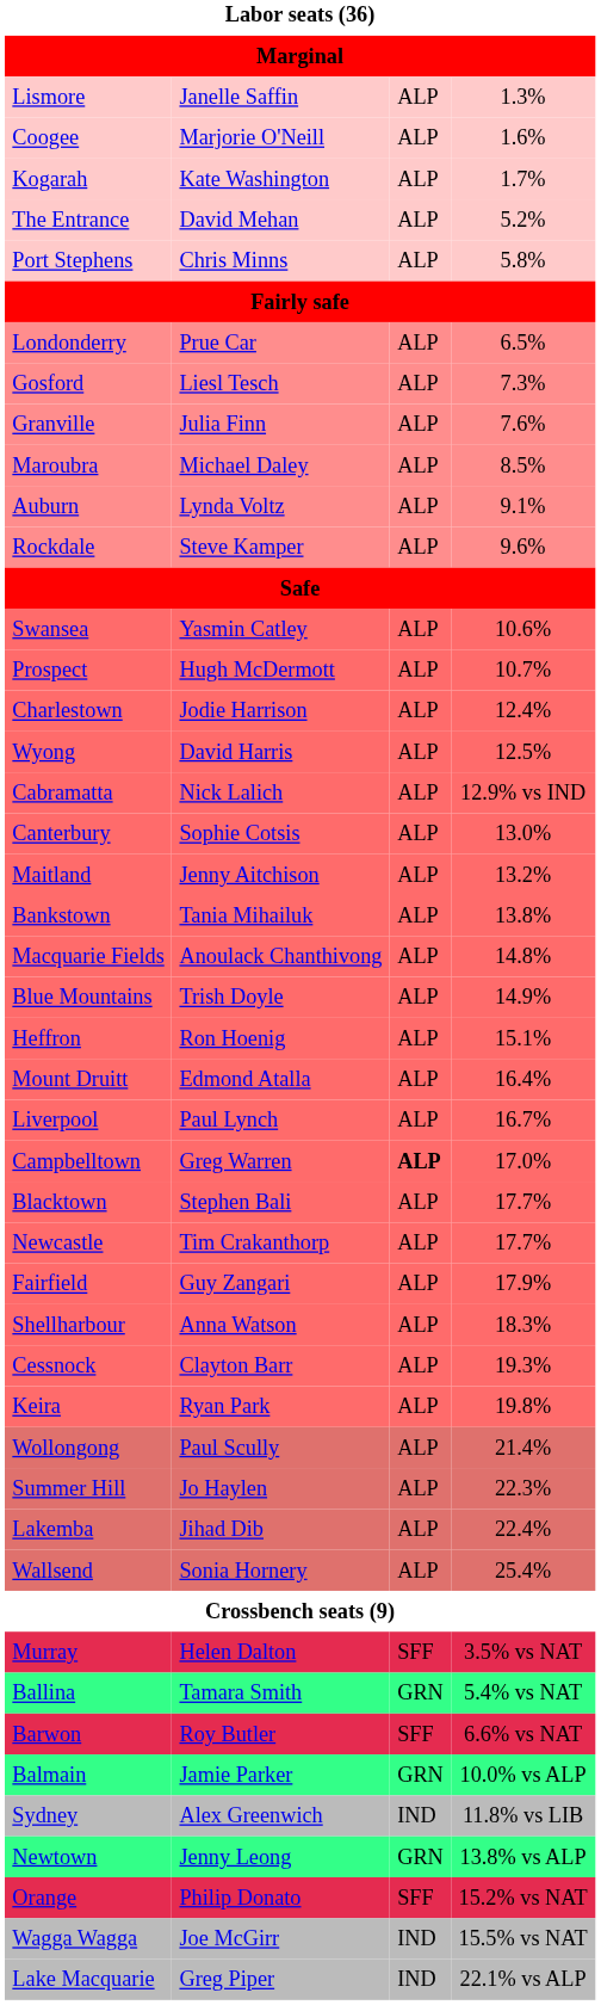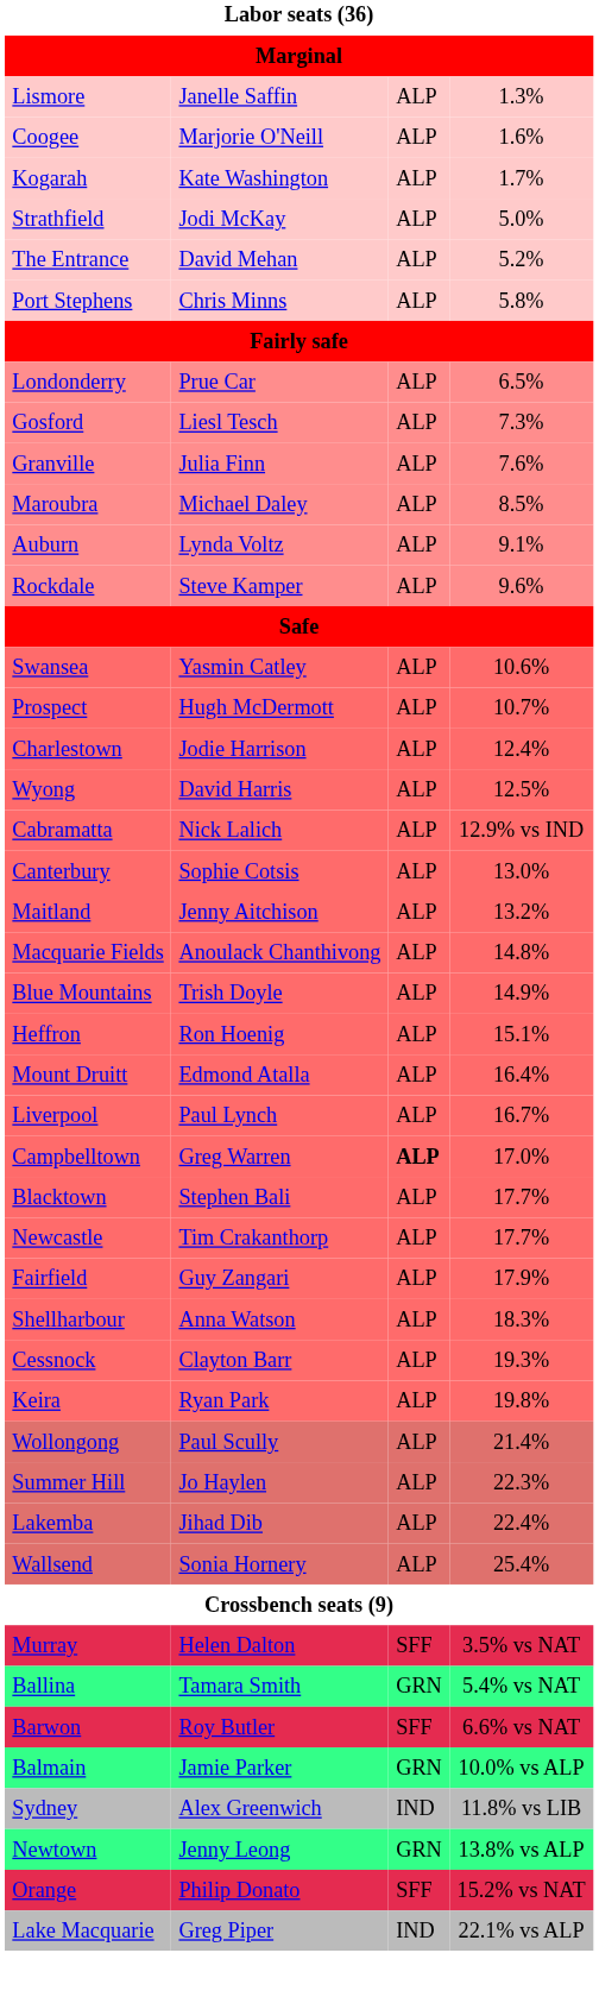 <table class="toccolours" cellpadding="5" cellspacing="0" style="float:left; margin-right:.5em; margin-top:.4em; font-size:90%;">
 <tr>
 <td COLSPAN=4 align="center"><strong>Labor seats (36)</strong></td>
 </tr>
 <tr>
 <td COLSPAN=4 align="center" bgcolor="red"><span><strong>Marginal</strong></span></td>
 </tr>
 <tr>
 <td align="left" bgcolor="FFCACA"><a href='#'>Lismore</a></td>
 <td align="left" bgcolor="FFCACA"><a href='#'>Janelle Saffin</a></td>
 <td align="left" bgcolor="FFCACA">ALP</td>
 <td align="center" bgcolor="FFCACA">1.3%</td>
 </tr>
 <tr>
 <td align="left" bgcolor="FFCACA"><a href='#'>Coogee</a></td>
 <td align="left" bgcolor="FFCACA"><a href='#'>Marjorie O'Neill</a></td>
 <td align="left" bgcolor="FFCACA">ALP</td>
 <td align="center" bgcolor="FFCACA">1.6%</td>
 </tr>
 <tr>
 <td align="left" bgcolor="FFCACA"><a href='#'>Kogarah</a></td>
 <td align="left" bgcolor="FFCACA"><a href='#'>Kate Washington</a></td>
 <td align="left" bgcolor="FFCACA">ALP</td>
 <td align="center" bgcolor="FFCACA">1.7%</td>
+</tr>
+<tr>
+<td align="left" bgcolor="FFCACA"><a href='#'>Strathfield</a></td>
+<td align="left" bgcolor="FFCACA"><a href='#'>Jodi McKay</a></td>
+<td align="left" bgcolor="FFCACA">ALP</td>
+<td align="center" bgcolor="FFCACA">5.0%</td>
 </tr>
 <tr>
 <td align="left" bgcolor="FFCACA"><a href='#'>The Entrance</a></td>
 <td align="left" bgcolor="FFCACA"><a href='#'>David Mehan</a></td>
 <td align="left" bgcolor="FFCACA">ALP</td>
 <td align="center" bgcolor="FFCACA">5.2%</td>
 </tr>
 <tr>
 <td align="left" bgcolor="FFCACA"><a href='#'>Port Stephens</a></td>
 <td align="left" bgcolor="FFCACA"><a href='#'>Chris Minns</a></td>
 <td align="left" bgcolor="FFCACA">ALP</td>
 <td align="center" bgcolor="FFCACA">5.8%</td>
 </tr>
 <tr>
 <td COLSPAN=4 align="center" bgcolor="red"><span><strong>Fairly safe</strong></span></td>
 </tr>
 <tr>
 <td align="left" bgcolor="FF8D8D"><a href='#'>Londonderry</a></td>
 <td align="left" bgcolor="FF8D8D"><a href='#'>Prue Car</a></td>
 <td align="left" bgcolor="FF8D8D">ALP</td>
 <td align="center" bgcolor="FF8D8D">6.5%</td>
 </tr>
 <tr>
 <td align="left" bgcolor="FF8D8D"><a href='#'>Gosford</a></td>
 <td align="left" bgcolor="FF8D8D"><a href='#'>Liesl Tesch</a></td>
 <td align="left" bgcolor="FF8D8D">ALP</td>
 <td align="center" bgcolor="FF8D8D">7.3%</td>
 </tr>
 <tr>
 <td align="left" bgcolor="FF8D8D"><a href='#'>Granville</a></td>
 <td align="left" bgcolor="FF8D8D"><a href='#'>Julia Finn</a></td>
 <td align="left" bgcolor="FF8D8D">ALP</td>
 <td align="center" bgcolor="FF8D8D">7.6%</td>
 </tr>
 <tr>
 <td align="left" bgcolor="FF8D8D"><a href='#'>Maroubra</a></td>
 <td align="left" bgcolor="FF8D8D"><a href='#'>Michael Daley</a></td>
 <td align="left" bgcolor="FF8D8D">ALP</td>
 <td align="center" bgcolor="FF8D8D">8.5%</td>
 </tr>
 <tr>
 <td align="left" bgcolor="FF8D8D"><a href='#'>Auburn</a></td>
 <td align="left" bgcolor="FF8D8D"><a href='#'>Lynda Voltz</a></td>
 <td align="left" bgcolor="FF8D8D">ALP</td>
 <td align="center" bgcolor="FF8D8D">9.1%</td>
 </tr>
 <tr>
 <td align="left" bgcolor="FF8D8D"><a href='#'>Rockdale</a></td>
 <td align="left" bgcolor="FF8D8D"><a href='#'>Steve Kamper</a></td>
 <td align="left" bgcolor="FF8D8D">ALP</td>
 <td align="center" bgcolor="FF8D8D">9.6%</td>
 </tr>
 <tr>
 <td COLSPAN=4 align="center" bgcolor="red"><span><strong>Safe</strong></span></td>
 </tr>
 <tr>
 <td align="left" bgcolor="FF6B6B"><a href='#'>Swansea</a></td>
 <td align="left" bgcolor="FF6B6B"><a href='#'>Yasmin Catley</a></td>
 <td align="left" bgcolor="FF6B6B">ALP</td>
 <td align="center" bgcolor="FF6B6B">10.6%</td>
 </tr>
 <tr>
 <td align="left" bgcolor="FF6B6B"><a href='#'>Prospect</a></td>
 <td align="left" bgcolor="FF6B6B"><a href='#'>Hugh McDermott</a></td>
 <td align="left" bgcolor="FF6B6B">ALP</td>
 <td align="center" bgcolor="FF6B6B">10.7%</td>
 </tr>
 <tr>
 <td align="left" bgcolor="FF6B6B"><a href='#'>Charlestown</a></td>
 <td align="left" bgcolor="FF6B6B"><a href='#'>Jodie Harrison</a></td>
 <td align="left" bgcolor="FF6B6B">ALP</td>
 <td align="center" bgcolor="FF6B6B">12.4%</td>
 </tr>
 <tr>
 <td align="left" bgcolor="FF6B6B"><a href='#'>Wyong</a></td>
 <td align="left" bgcolor="FF6B6B"><a href='#'>David Harris</a></td>
 <td align="left" bgcolor="FF6B6B">ALP</td>
 <td align="center" bgcolor="FF6B6B">12.5%</td>
 </tr>
 <tr>
 <td align="left" bgcolor="FF6B6B"><a href='#'>Cabramatta</a></td>
 <td align="left" bgcolor="FF6B6B"><a href='#'>Nick Lalich</a></td>
 <td align="left" bgcolor="FF6B6B">ALP</td>
 <td align="center" bgcolor="FF6B6B">12.9% vs IND</td>
 </tr>
 <tr>
 <td align="left" bgcolor="FF6B6B"><a href='#'>Canterbury</a></td>
 <td align="left" bgcolor="FF6B6B"><a href='#'>Sophie Cotsis</a></td>
 <td align="left" bgcolor="FF6B6B">ALP</td>
 <td align="center" bgcolor="FF6B6B">13.0%</td>
 </tr>
 <tr>
 <td align="left" bgcolor="FF6B6B"><a href='#'>Maitland</a></td>
 <td align="left" bgcolor="FF6B6B"><a href='#'>Jenny Aitchison</a></td>
 <td align="left" bgcolor="FF6B6B">ALP</td>
 <td align="center" bgcolor="FF6B6B">13.2%</td>
-</tr>
-<tr>
-<td align="left" bgcolor="FF6B6B"><a href='#'>Bankstown</a></td>
-<td align="left" bgcolor="FF6B6B"><a href='#'>Tania Mihailuk</a></td>
-<td align="left" bgcolor="FF6B6B">ALP</td>
-<td align="center" bgcolor="FF6B6B">13.8%</td>
 </tr>
 <tr>
 <td align="left" bgcolor="FF6B6B"><a href='#'>Macquarie Fields</a></td>
 <td align="left" bgcolor="FF6B6B"><a href='#'>Anoulack Chanthivong</a></td>
 <td align="left" bgcolor="FF6B6B">ALP</td>
 <td align="center" bgcolor="FF6B6B">14.8%</td>
 </tr>
 <tr>
 <td align="left" bgcolor="FF6B6B"><a href='#'>Blue Mountains</a></td>
 <td align="left" bgcolor="FF6B6B"><a href='#'>Trish Doyle</a></td>
 <td align="left" bgcolor="FF6B6B">ALP</td>
 <td align="center" bgcolor="FF6B6B">14.9%</td>
 </tr>
 <tr>
 <td align="left" bgcolor="FF6B6B"><a href='#'>Heffron</a></td>
 <td align="left" bgcolor="FF6B6B"><a href='#'>Ron Hoenig</a></td>
 <td align="left" bgcolor="FF6B6B">ALP</td>
 <td align="center" bgcolor="FF6B6B">15.1%</td>
 </tr>
 <tr>
 <td align="left" bgcolor="FF6B6B"><a href='#'>Mount Druitt</a></td>
 <td align="left" bgcolor="FF6B6B"><a href='#'>Edmond Atalla</a></td>
 <td align="left" bgcolor="FF6B6B">ALP</td>
 <td align="center" bgcolor="FF6B6B">16.4%</td>
 </tr>
 <tr>
 <td align="left" bgcolor="FF6B6B"><a href='#'>Liverpool</a></td>
 <td align="left" bgcolor="FF6B6B"><a href='#'>Paul Lynch</a></td>
 <td align="left" bgcolor="FF6B6B">ALP</td>
 <td align="center" bgcolor="FF6B6B">16.7%</td>
 </tr>
 <tr>
 <td align="left" bgcolor="FF6B6B"><a href='#'>Campbelltown</a></td>
 <td align="left" bgcolor="FF6B6B"><a href='#'>Greg Warren</a></td>
 <td align="left" bgcolor="FF6B6B"><strong>ALP</strong></td>
 <td align="center" bgcolor="FF6B6B">17.0%</td>
 </tr>
 <tr>
 <td align="left" bgcolor="FF6B6B"><a href='#'>Blacktown</a></td>
 <td align="left" bgcolor="FF6B6B"><a href='#'>Stephen Bali</a></td>
 <td align="left" bgcolor="FF6B6B">ALP</td>
 <td align="center" bgcolor="FF6B6B">17.7%</td>
 </tr>
 <tr>
 <td align="left" bgcolor="FF6B6B"><a href='#'>Newcastle</a></td>
 <td align="left" bgcolor="FF6B6B"><a href='#'>Tim Crakanthorp</a></td>
 <td align="left" bgcolor="FF6B6B">ALP</td>
 <td align="center" bgcolor="FF6B6B">17.7%</td>
 </tr>
 <tr>
 <td align="left" bgcolor="FF6B6B"><a href='#'>Fairfield</a></td>
 <td align="left" bgcolor="FF6B6B"><a href='#'>Guy Zangari</a></td>
 <td align="left" bgcolor="FF6B6B">ALP</td>
 <td align="center" bgcolor="FF6B6B">17.9%</td>
 </tr>
 <tr>
 <td align="left" bgcolor="FF6B6B"><a href='#'>Shellharbour</a></td>
 <td align="left" bgcolor="FF6B6B"><a href='#'>Anna Watson</a></td>
 <td align="left" bgcolor="FF6B6B">ALP</td>
 <td align="center" bgcolor="FF6B6B">18.3%</td>
 </tr>
 <tr>
 <td align="left" bgcolor="FF6B6B"><a href='#'>Cessnock</a></td>
 <td align="left" bgcolor="FF6B6B"><a href='#'>Clayton Barr</a></td>
 <td align="left" bgcolor="FF6B6B">ALP</td>
 <td align="center" bgcolor="FF6B6B">19.3%</td>
 </tr>
 <tr>
 <td align="left" bgcolor="FF6B6B"><a href='#'>Keira</a></td>
 <td align="left" bgcolor="FF6B6B"><a href='#'>Ryan Park</a></td>
 <td align="left" bgcolor="FF6B6B">ALP</td>
 <td align="center" bgcolor="FF6B6B">19.8%</td>
 </tr>
 <tr>
 <td align="left" bgcolor="DF716D"><a href='#'>Wollongong</a></td>
 <td align="left" bgcolor="DF716D"><a href='#'>Paul Scully</a></td>
 <td align="left" bgcolor="DF716D">ALP</td>
 <td align="center" bgcolor="DF716D">21.4%</td>
 </tr>
 <tr>
 <td align="left" bgcolor="DF716D"><a href='#'>Summer Hill</a></td>
 <td align="left" bgcolor="DF716D"><a href='#'>Jo Haylen</a></td>
 <td align="left" bgcolor="DF716D">ALP</td>
 <td align="center" bgcolor="DF716D">22.3%</td>
 </tr>
 <tr>
 <td align="left" bgcolor="DF716D"><a href='#'>Lakemba</a></td>
 <td align="left" bgcolor="DF716D"><a href='#'>Jihad Dib</a></td>
 <td align="left" bgcolor="DF716D">ALP</td>
 <td align="center" bgcolor="DF716D">22.4%</td>
 </tr>
 <tr>
 <td align="left" bgcolor="DF716D"><a href='#'>Wallsend</a></td>
 <td align="left" bgcolor="DF716D"><a href='#'>Sonia Hornery</a></td>
 <td align="left" bgcolor="DF716D">ALP</td>
 <td align="center" bgcolor="DF716D">25.4%</td>
 </tr>
 <tr>
 <td COLSPAN=4 align="center"><strong>Crossbench seats (9)</strong></td>
 </tr>
 <tr>
 <td align="left" bgcolor="E52B50"><a href='#'>Murray</a></td>
 <td align="left" bgcolor="E52B50"><a href='#'>Helen Dalton</a></td>
 <td align="left" bgcolor="E52B50">SFF</td>
 <td align="center" bgcolor="E52B50">3.5% vs NAT</td>
 </tr>
 <tr>
 <td style="text-align:left; background:#33ff88;"><a href='#'>Ballina</a></td>
 <td style="text-align:left; background:#33ff88;"><a href='#'>Tamara Smith</a></td>
 <td style="text-align:left; background:#33ff88;">GRN</td>
 <td style="text-align:center; background:#33ff88;">5.4% vs NAT</td>
 </tr>
 <tr>
 <td align="left" bgcolor="E52B50"><a href='#'>Barwon</a></td>
 <td align="left" bgcolor="E52B50"><a href='#'>Roy Butler</a></td>
 <td align="left" bgcolor="E52B50">SFF</td>
 <td align="center" bgcolor="E52B50">6.6% vs NAT</td>
 </tr>
 <tr>
 <td style="text-align:left; background:#33ff88;"><a href='#'>Balmain</a></td>
 <td style="text-align:left; background:#33ff88;"><a href='#'>Jamie Parker</a></td>
 <td style="text-align:left; background:#33ff88;">GRN</td>
 <td style="text-align:center; background:#33ff88;">10.0% vs ALP</td>
 </tr>
 <tr>
 <td align="left" bgcolor="BBBBBB"><a href='#'>Sydney</a></td>
 <td align="left" bgcolor="BBBBBB"><a href='#'>Alex Greenwich</a></td>
 <td align="left" bgcolor="BBBBBB">IND</td>
 <td align="center" bgcolor="BBBBBB">11.8% vs LIB</td>
 </tr>
 <tr>
 <td style="text-align:left; background:#33ff88;"><a href='#'>Newtown</a></td>
 <td style="text-align:left; background:#33ff88;"><a href='#'>Jenny Leong</a></td>
 <td style="text-align:left; background:#33ff88;">GRN</td>
 <td style="text-align:center; background:#33ff88;">13.8% vs ALP</td>
 </tr>
 <tr>
 <td align="left" bgcolor="E52B50"><a href='#'>Orange</a></td>
 <td align="left" bgcolor="E52B50"><a href='#'>Philip Donato</a></td>
 <td align="left" bgcolor="E52B50">SFF</td>
 <td align="center" bgcolor="E52B50">15.2% vs NAT</td>
 </tr>
 <tr>
-<td align="left" bgcolor="BBBBBB"><a href='#'>Wagga Wagga</a></td>
-<td align="left" bgcolor="BBBBBB"><a href='#'>Joe McGirr</a></td>
-<td align="left" bgcolor="BBBBBB">IND</td>
-<td align="center" bgcolor="BBBBBB">15.5% vs NAT</td>
-</tr>
-<tr>
 <td align="left" bgcolor="BBBBBB"><a href='#'>Lake Macquarie</a></td>
 <td align="left" bgcolor="BBBBBB"><a href='#'>Greg Piper</a></td>
 <td align="left" bgcolor="BBBBBB">IND</td>
 <td align="center" bgcolor="BBBBBB">22.1% vs ALP</td>
 </tr>
 <tr>
 </tr>
 </table>
